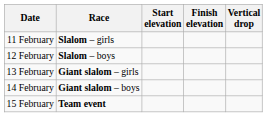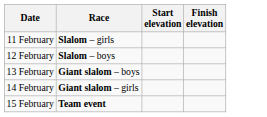 <table class="wikitable sortable" style="text-align:right; font-size:95%;">
 <tr>
 <th>Date</th>
 <th>Race</th>
 <th>Start<br>elevation</th>
 <th>Finish<br>elevation</th>
-<th>Vertical<br>drop</th>
 </tr>
 <tr>
 <td>11 February</td>
 <td align=left><strong>Slalom</strong> – girls</td>
-<td></td>
 <td></td>
 <td></td>
 </tr>
 <tr>
 <td>12 February</td>
 <td align=left><strong>Slalom</strong> – boys</td>
 <td></td>
 <td></td>
-<td></td>
 </tr>
 <tr>
 <td>13 February</td>
-<td align=left><strong>Giant slalom</strong> – girls</td>
-<td></td>
+<td align=left><strong>Giant slalom</strong> – boys</td>
 <td></td>
 <td></td>
 </tr>
 <tr>
 <td>14 February</td>
-<td align=left><strong>Giant slalom</strong> – boys</td>
-<td></td>
+<td align=left><strong>Giant slalom</strong> – girls</td>
 <td></td>
 <td></td>
 </tr>
 <tr>
 <td>15 February</td>
 <td align=left><strong>Team event</strong></td>
 <td></td>
 <td></td>
-<td></td>
 </tr>
 </table>
